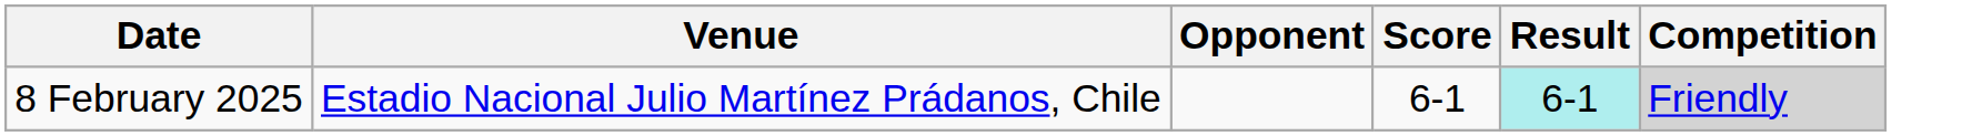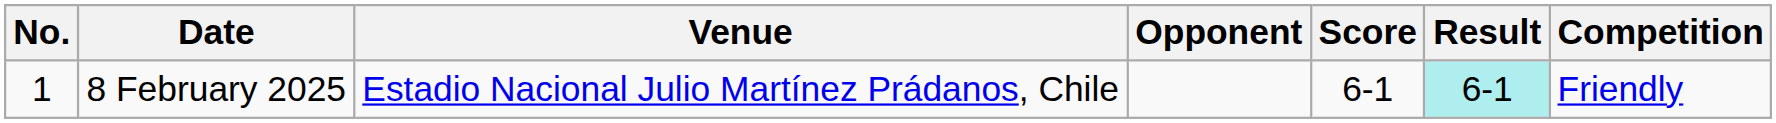 <table class="wikitable">
 <tr>
+<th scope="col">No.</th>
 <th scope="col">Date</th>
 <th scope="col">Venue</th>
 <th scope="col">Opponent</th>
 <th scope="col">Score</th>
 <th scope="col">Result</th>
 <th scope="col">Competition</th>
 </tr>
 <tr>
+<td align=center>1</td>
 <td>8 February 2025</td>
 <td><a href='#'>Estadio Nacional Julio Martínez Prádanos</a>, Chile</td>
 <td></td>
 <td align=center>6-1</td>
 <td align=center style="background: paleturquoise;">6-1</td>
-<td style="background: lightgrey;"><a href='#'>Friendly</a></td>
+<td><a href='#'>Friendly</a></td>
 </tr>
 </table>
